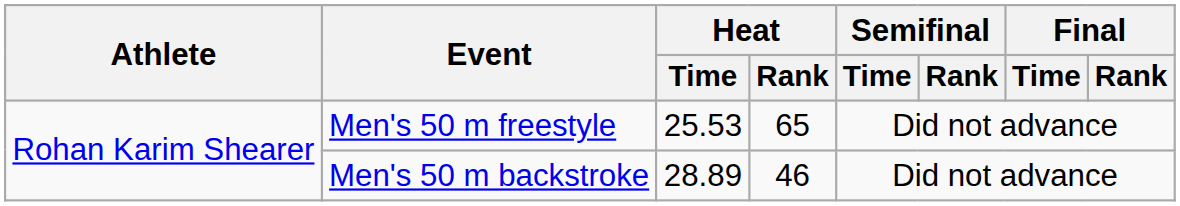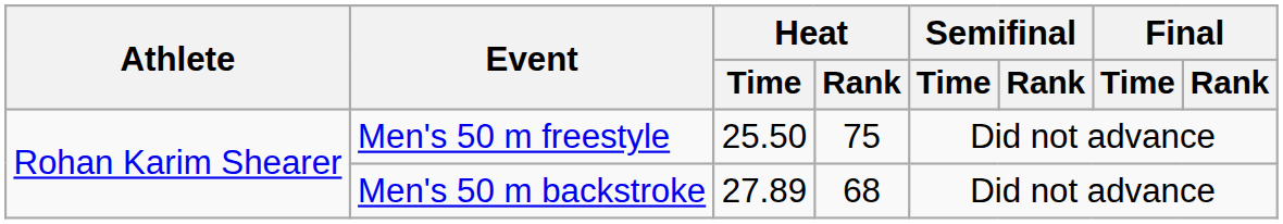 <table class=wikitable style="font-size:90%; text-align:center">
 <tr>
 <th rowspan="2">Athlete</th>
 <th rowspan="2">Event</th>
 <th colspan="2">Heat</th>
 <th colspan="2">Semifinal</th>
 <th colspan="2">Final</th>
 </tr>
 <tr style="font-size:95%">
 <th>Time</th>
 <th>Rank</th>
 <th>Time</th>
 <th>Rank</th>
 <th>Time</th>
 <th>Rank</th>
 </tr>
 <tr>
 <td align=left rowspan=2><a href='#'>Rohan Karim Shearer</a></td>
 <td align=left><a href='#'>Men's 50 m freestyle</a></td>
-<td>25.53</td>
-<td>65</td>
+<td>25.50</td>
+<td>75</td>
 <td colspan="4">Did not advance</td>
 </tr>
 <tr>
 <td align=left><a href='#'>Men's 50 m backstroke</a></td>
-<td>28.89</td>
-<td>46</td>
+<td>27.89</td>
+<td>68</td>
 <td colspan="4">Did not advance</td>
 </tr>
 </table>
